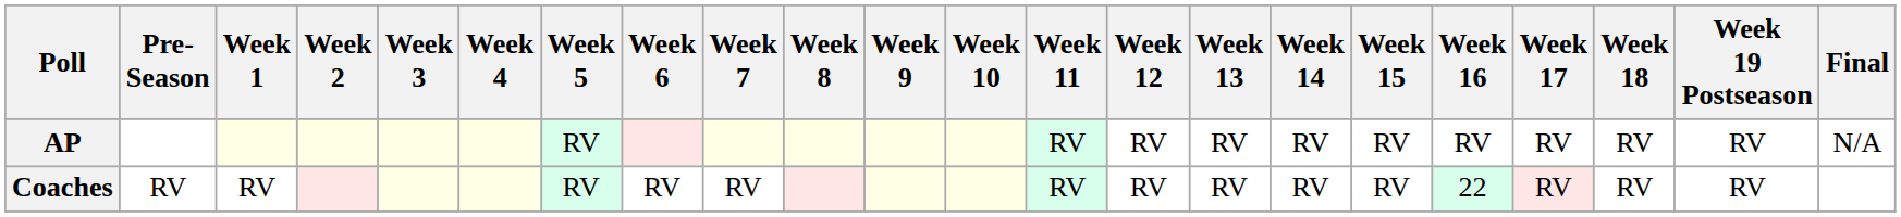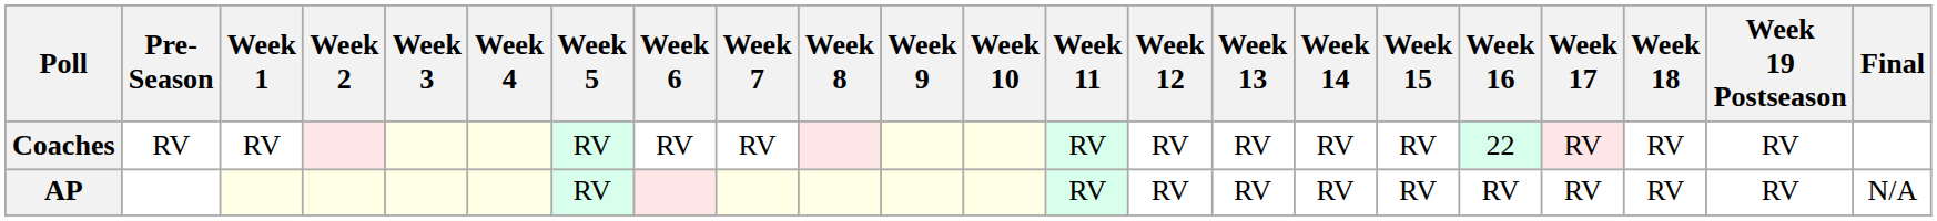 <table class="wikitable" style="white-space:nowrap;font-size:90%">
 <tr>
 <th>Poll</th>
 <th>Pre-<br>Season</th>
 <th>Week<br>1</th>
 <th>Week<br>2</th>
 <th>Week<br>3</th>
 <th>Week<br>4</th>
 <th>Week<br>5</th>
 <th>Week<br>6</th>
 <th>Week<br>7</th>
 <th>Week<br>8</th>
 <th>Week<br>9</th>
 <th>Week<br>10</th>
 <th>Week<br>11</th>
 <th>Week<br>12</th>
 <th>Week<br>13</th>
 <th>Week<br>14</th>
 <th>Week<br>15</th>
 <th>Week<br>16</th>
 <th>Week<br>17</th>
 <th>Week<br>18</th>
 <th>Week<br>19<br>Postseason</th>
 <th>Final</th>
 </tr>
 <tr style="text-align:center;">
+<th>Coaches</th>
+<td style="background:#FFF;">RV</td>
+<td style="background:#FFF;">RV</td>
+<td style="background:#FFE6E6;"></td>
+<td style="background:#FFFFE6;"></td>
+<td style="background:#FFFFE6;"></td>
+<td style="background:#D8FFEB;">RV</td>
+<td style="background:#FFF;">RV</td>
+<td style="background:#FFF;">RV</td>
+<td style="background:#FFE6E6;"></td>
+<td style="background:#FFFFE6;"></td>
+<td style="background:#FFFFE6;"></td>
+<td style="background:#D8FFEB;">RV</td>
+<td style="background:#FFF;">RV</td>
+<td style="background:#FFF;">RV</td>
+<td style="background:#FFF;">RV</td>
+<td style="background:#FFF;">RV</td>
+<td style="background:#D8FFEB;">22</td>
+<td style="background:#FFE6E6;">RV</td>
+<td style="background:#FFF;">RV</td>
+<td style="background:#FFF;">RV</td>
+<td style="background:#FFF;"></td>
+</tr>
+<tr style="text-align:center;">
 <th>AP</th>
 <td style="background:#FFF;"></td>
 <td style="background:#FFFFE6;"></td>
 <td style="background:#FFFFE6;"></td>
 <td style="background:#FFFFE6;"></td>
 <td style="background:#FFFFE6;"></td>
 <td style="background:#D8FFEB;">RV</td>
 <td style="background:#FFE6E6;"></td>
 <td style="background:#FFFFE6;"></td>
 <td style="background:#FFFFE6;"></td>
 <td style="background:#FFFFE6;"></td>
 <td style="background:#FFFFE6;"></td>
 <td style="background:#D8FFEB;">RV</td>
 <td style="background:#FFF;">RV</td>
 <td style="background:#FFF;">RV</td>
 <td style="background:#FFF;">RV</td>
 <td style="background:#FFF;">RV</td>
 <td style="background:#FFF;">RV</td>
 <td style="background:#FFF;">RV</td>
 <td style="background:#FFF;">RV</td>
 <td style="background:#FFF;">RV</td>
 <td style="background:#FFF;">N/A</td>
 </tr>
-<tr style="text-align:center;">
-<th>Coaches</th>
-<td style="background:#FFF;">RV</td>
-<td style="background:#FFF;">RV</td>
-<td style="background:#FFE6E6;"></td>
-<td style="background:#FFFFE6;"></td>
-<td style="background:#FFFFE6;"></td>
-<td style="background:#D8FFEB;">RV</td>
-<td style="background:#FFF;">RV</td>
-<td style="background:#FFF;">RV</td>
-<td style="background:#FFE6E6;"></td>
-<td style="background:#FFFFE6;"></td>
-<td style="background:#FFFFE6;"></td>
-<td style="background:#D8FFEB;">RV</td>
-<td style="background:#FFF;">RV</td>
-<td style="background:#FFF;">RV</td>
-<td style="background:#FFF;">RV</td>
-<td style="background:#FFF;">RV</td>
-<td style="background:#D8FFEB;">22</td>
-<td style="background:#FFE6E6;">RV</td>
-<td style="background:#FFF;">RV</td>
-<td style="background:#FFF;">RV</td>
-<td style="background:#FFF;"></td>
-</tr>
 </table>
